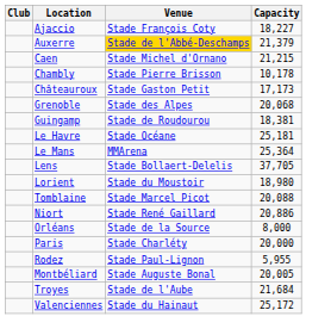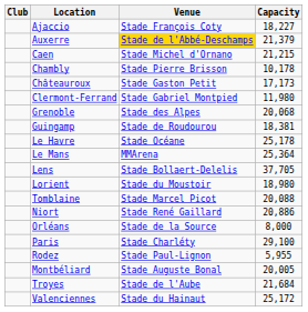 <table class="wikitable sortable">
 <tr>
 <th>Club</th>
 <th>Location</th>
 <th>Venue</th>
 <th>Capacity</th>
 </tr>
 <tr>
 <td></td>
 <td><a href='#'>Ajaccio</a></td>
 <td><a href='#'>Stade François Coty</a></td>
 <td style=text-align:center;>18,227</td>
 </tr>
 <tr>
 <td></td>
 <td><a href='#'>Auxerre</a></td>
 <td style="background: gold;"><a href='#'>Stade de l'Abbé-Deschamps</a></td>
 <td style=text-align:center;>21,379</td>
 </tr>
 <tr>
 <td></td>
 <td><a href='#'>Caen</a></td>
 <td><a href='#'>Stade Michel d'Ornano</a></td>
 <td style=text-align:center;>21,215</td>
 </tr>
 <tr>
 <td></td>
 <td><a href='#'>Chambly</a></td>
 <td><a href='#'>Stade Pierre Brisson</a></td>
 <td style=text-align:center;>10,178</td>
 </tr>
 <tr>
 <td></td>
 <td><a href='#'>Châteauroux</a></td>
 <td><a href='#'>Stade Gaston Petit</a></td>
 <td style=text-align:center;>17,173</td>
 </tr>
 <tr>
 <td></td>
+<td><a href='#'>Clermont-Ferrand</a></td>
+<td><a href='#'>Stade Gabriel Montpied</a></td>
+<td style=text-align:center;>11,980</td>
+</tr>
+<tr>
+<td></td>
 <td><a href='#'>Grenoble</a></td>
 <td><a href='#'>Stade des Alpes</a></td>
 <td style=text-align:center;>20,068</td>
 </tr>
 <tr>
 <td></td>
 <td><a href='#'>Guingamp</a></td>
 <td><a href='#'>Stade de Roudourou</a></td>
 <td style=text-align:center;>18,381</td>
 </tr>
 <tr>
 <td></td>
 <td><a href='#'>Le Havre</a></td>
 <td><a href='#'>Stade Océane</a></td>
-<td style=text-align:center;>25,181</td>
+<td style=text-align:center;>25,178</td>
 </tr>
 <tr>
 <td></td>
 <td><a href='#'>Le Mans</a></td>
 <td><a href='#'>MMArena</a></td>
 <td style=text-align:center;>25,364</td>
 </tr>
 <tr>
 <td></td>
 <td><a href='#'>Lens</a></td>
 <td><a href='#'>Stade Bollaert-Delelis</a></td>
 <td style=text-align:center;>37,705</td>
 </tr>
 <tr>
 <td></td>
 <td><a href='#'>Lorient</a></td>
 <td><a href='#'>Stade du Moustoir</a></td>
 <td style=text-align:center;>18,980</td>
 </tr>
 <tr>
 <td></td>
 <td><a href='#'>Tomblaine</a></td>
 <td><a href='#'>Stade Marcel Picot</a></td>
 <td style=text-align:center;>20,088</td>
 </tr>
 <tr>
 <td></td>
 <td><a href='#'>Niort</a></td>
 <td><a href='#'>Stade René Gaillard</a></td>
 <td style=text-align:center;>20,886</td>
 </tr>
 <tr>
 <td></td>
 <td><a href='#'>Orléans</a></td>
 <td><a href='#'>Stade de la Source</a></td>
 <td style=text-align:center;>8,000</td>
 </tr>
 <tr>
 <td></td>
 <td><a href='#'>Paris</a> </td>
 <td><a href='#'>Stade Charléty</a></td>
-<td style=text-align:center;>20,000</td>
+<td style=text-align:center;>29,100</td>
 </tr>
 <tr>
 <td></td>
 <td><a href='#'>Rodez</a></td>
 <td><a href='#'>Stade Paul-Lignon</a></td>
 <td style=text-align:center;>5,955</td>
 </tr>
 <tr>
 <td></td>
 <td><a href='#'>Montbéliard</a></td>
 <td><a href='#'>Stade Auguste Bonal</a></td>
 <td style=text-align:center;>20,005</td>
 </tr>
 <tr>
 <td></td>
 <td><a href='#'>Troyes</a></td>
 <td><a href='#'>Stade de l'Aube</a></td>
 <td style=text-align:center;>21,684</td>
 </tr>
 <tr>
 <td></td>
 <td><a href='#'>Valenciennes</a></td>
 <td><a href='#'>Stade du Hainaut</a></td>
 <td style=text-align:center;>25,172</td>
 </tr>
 </table>
